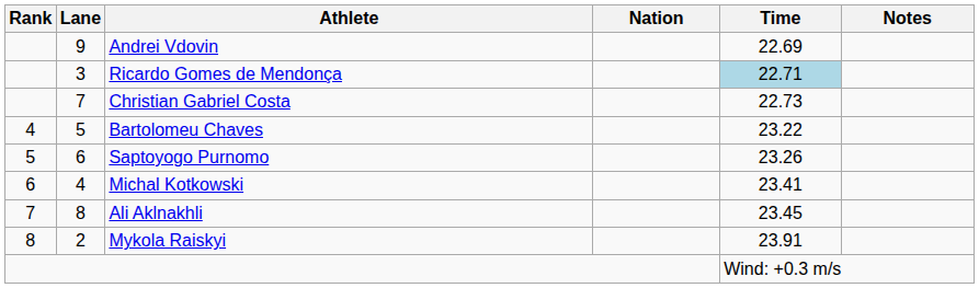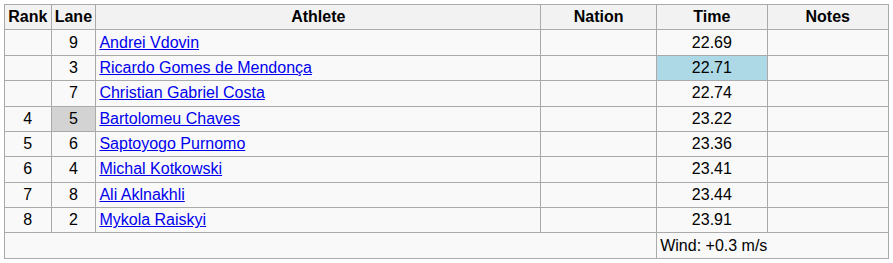 <table class="wikitable sortable" style="text-align:center;width: 70%;">
 <tr>
 <th scope="col" style="width: 10px;">Rank</th>
 <th scope="col" style="width: 10px;">Lane</th>
 <th scope="col">Athlete</th>
 <th scope="col">Nation</th>
 <th scope="col">Time</th>
 <th scope="col">Notes</th>
 </tr>
 <tr>
 <td></td>
 <td>9</td>
 <td align=left><a href='#'>Andrei Vdovin</a></td>
 <td align=left></td>
 <td>22.69</td>
 <td></td>
 </tr>
 <tr>
 <td></td>
 <td>3</td>
 <td align=left><a href='#'>Ricardo Gomes de Mendonça</a></td>
 <td align=left></td>
 <td style="background: lightblue;">22.71</td>
 <td></td>
 </tr>
 <tr>
 <td></td>
 <td>7</td>
 <td align=left><a href='#'>Christian Gabriel Costa</a></td>
 <td align=left></td>
-<td>22.73</td>
+<td>22.74</td>
 <td></td>
 </tr>
 <tr>
 <td>4</td>
-<td>5</td>
+<td style="background: lightgrey;">5</td>
 <td align=left><a href='#'>Bartolomeu Chaves</a></td>
 <td align=left></td>
 <td>23.22</td>
 <td></td>
 </tr>
 <tr>
 <td>5</td>
 <td>6</td>
 <td align=left><a href='#'>Saptoyogo Purnomo</a></td>
 <td align=left></td>
-<td>23.26</td>
+<td>23.36</td>
 <td></td>
 </tr>
 <tr>
 <td>6</td>
 <td>4</td>
 <td align=left><a href='#'>Michal Kotkowski</a></td>
 <td align=left></td>
 <td>23.41</td>
 <td></td>
 </tr>
 <tr>
 <td>7</td>
 <td>8</td>
 <td align=left><a href='#'>Ali Aklnakhli</a></td>
 <td align=left></td>
-<td>23.45</td>
+<td>23.44</td>
 <td></td>
 </tr>
 <tr>
 <td>8</td>
 <td>2</td>
 <td align=left><a href='#'>Mykola Raiskyi</a></td>
 <td align=left></td>
 <td>23.91</td>
 <td></td>
 </tr>
 <tr class="sortbottom">
 <td colspan="4"></td>
 <td colspan="2" style="text-align:left;">Wind: +0.3 m/s</td>
 </tr>
 </table>
